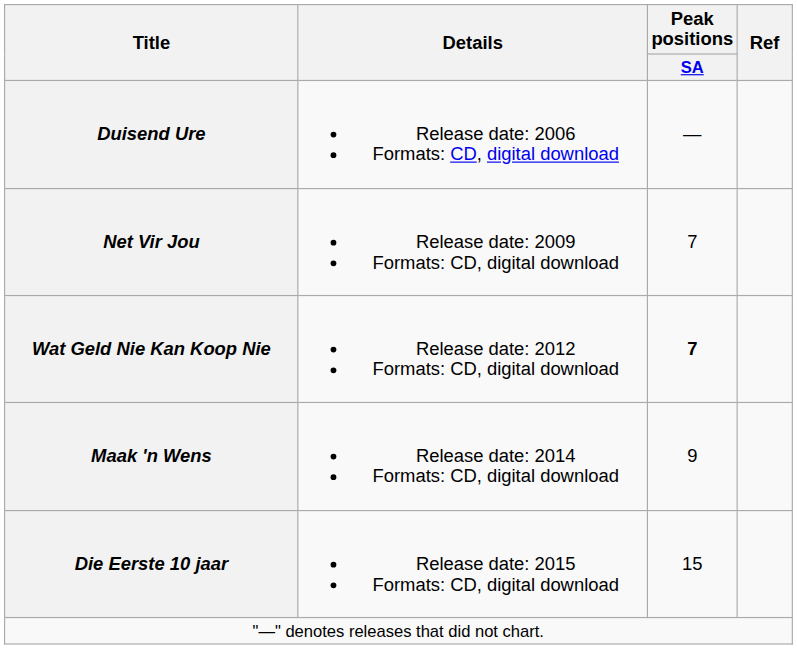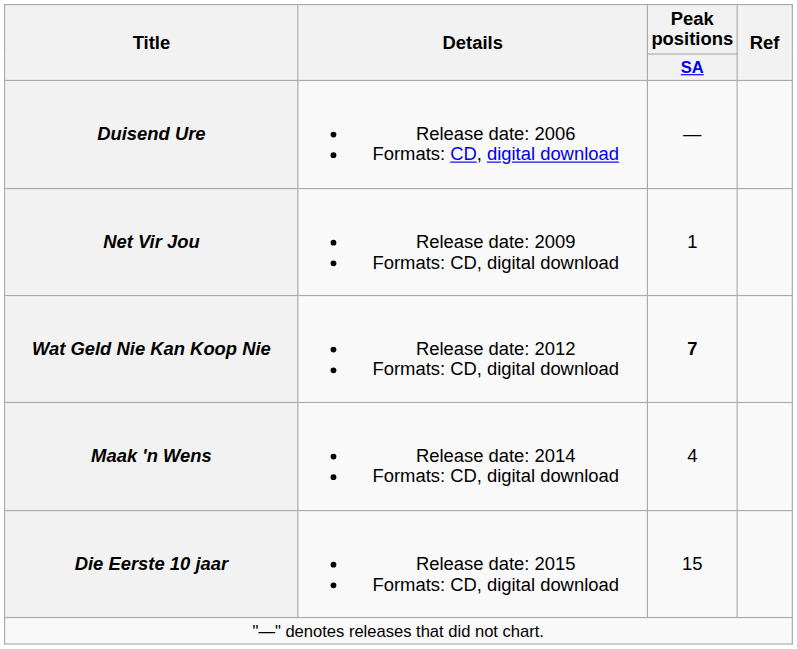 <table class="wikitable plainrowheaders" style="text-align:center;">
 <tr>
 <th scope="col" rowspan="2" style="width:15.5em;">Title</th>
 <th scope="col" rowspan="2" style="width:18.5em;">Details</th>
 <th scope="col" colspan="1">Peak positions</th>
 <th scope="col" rowspan="2" style="width:2.5em;">Ref</th>
 </tr>
 <tr>
 <th scope="col" style="width:3em;font-size:90%;"><a href='#'>SA</a></th>
 </tr>
 <tr>
 <th scope="row"><em>Duisend Ure</em></th>
 <td><br><ul><li>Release date: 2006</li><li>Formats: <a href='#'>CD</a>, <a href='#'>digital download</a></li></ul></td>
 <td>—</td>
 <td></td>
 </tr>
 <tr>
 <th scope="row"><em>Net Vir Jou</em></th>
 <td><br><ul><li>Release date: 2009</li><li>Formats: CD, digital download</li></ul></td>
-<td>7</td>
+<td>1</td>
 <td></td>
 </tr>
 <tr>
 <th scope="row"><em>Wat Geld Nie Kan Koop Nie</em></th>
 <td><br><ul><li>Release date: 2012</li><li>Formats: CD, digital download</li></ul></td>
 <td><strong>7</strong></td>
 <td></td>
 </tr>
 <tr>
 <th scope="row"><em>Maak 'n Wens</em></th>
 <td><br><ul><li>Release date: 2014</li><li>Formats: CD, digital download</li></ul></td>
-<td>9</td>
+<td>4</td>
 <td></td>
 </tr>
 <tr>
 <th scope="row"><em>Die Eerste 10 jaar</em></th>
 <td><br><ul><li>Release date: 2015</li><li>Formats: CD, digital download</li></ul></td>
 <td>15</td>
 <td></td>
 </tr>
 <tr>
 <td colspan="14" style="font-size:90%">"—" denotes releases that did not chart.</td>
 </tr>
 </table>
